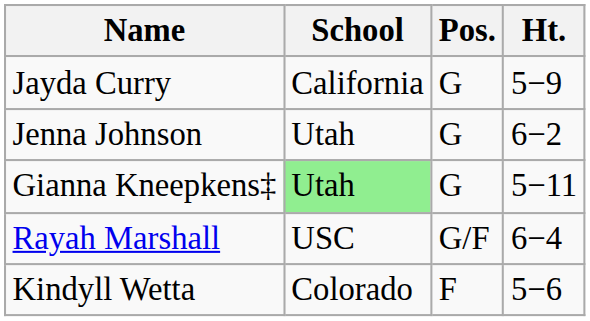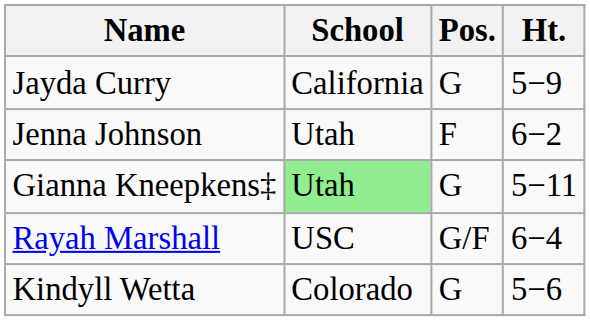 <table class="wikitable">
 <tr>
 <th>Name</th>
 <th>School</th>
 <th>Pos.</th>
 <th>Ht.</th>
 </tr>
 <tr>
 <td>Jayda Curry</td>
 <td>California</td>
 <td>G</td>
 <td>5−9</td>
 </tr>
 <tr>
 <td>Jenna Johnson</td>
 <td>Utah</td>
-<td>G</td>
+<td>F</td>
 <td>6−2</td>
 </tr>
 <tr>
 <td>Gianna Kneepkens‡</td>
 <td style="background: lightgreen;">Utah</td>
 <td>G</td>
 <td>5−11</td>
 </tr>
 <tr>
 <td><a href='#'>Rayah Marshall</a></td>
 <td>USC</td>
 <td>G/F</td>
 <td>6−4</td>
 </tr>
 <tr>
 <td>Kindyll Wetta</td>
 <td>Colorado</td>
-<td>F</td>
+<td>G</td>
 <td>5−6</td>
 </tr>
 </table>
